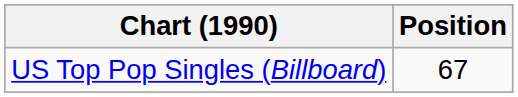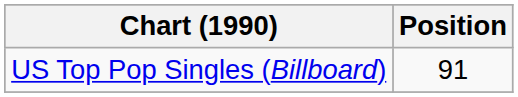 <table class="wikitable sortable">
 <tr>
 <th>Chart (1990)</th>
 <th>Position</th>
 </tr>
 <tr>
 <td><a href='#'>US Top Pop Singles (<em>Billboard</em>)</a></td>
-<td style="text-align:center;">67</td>
+<td style="text-align:center;">91</td>
 </tr>
 </table>
